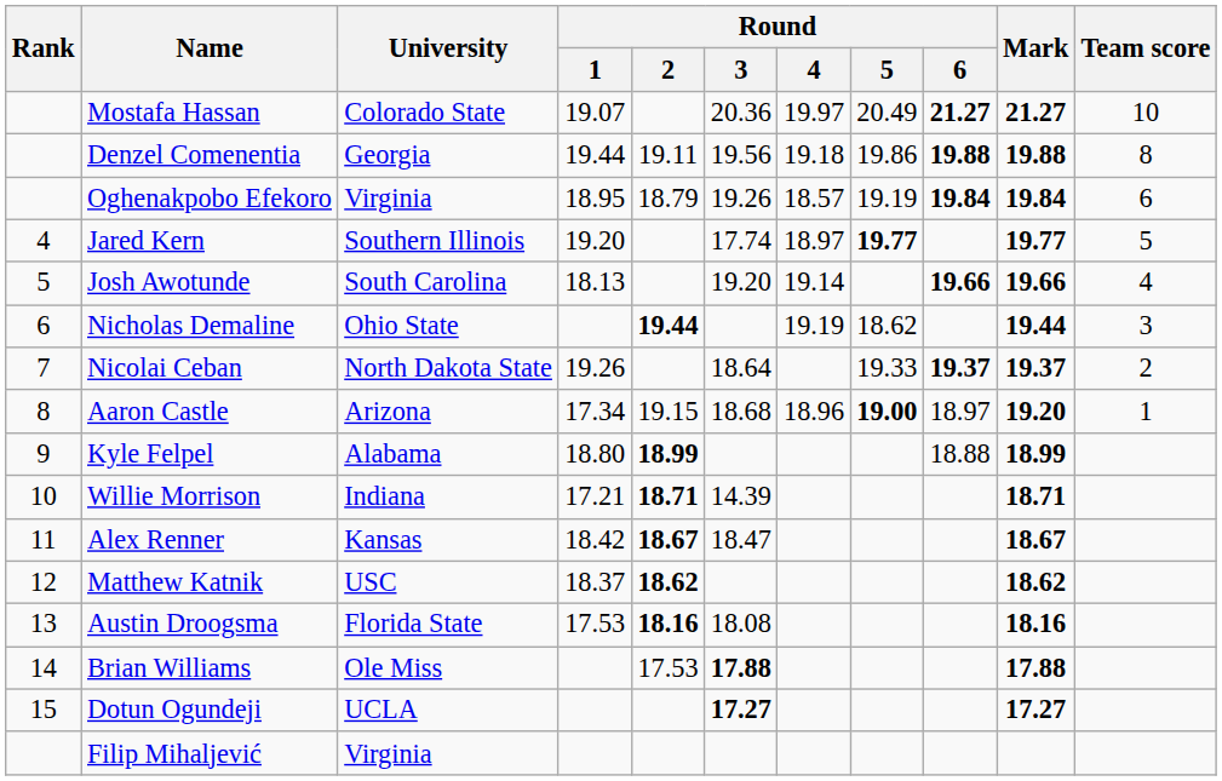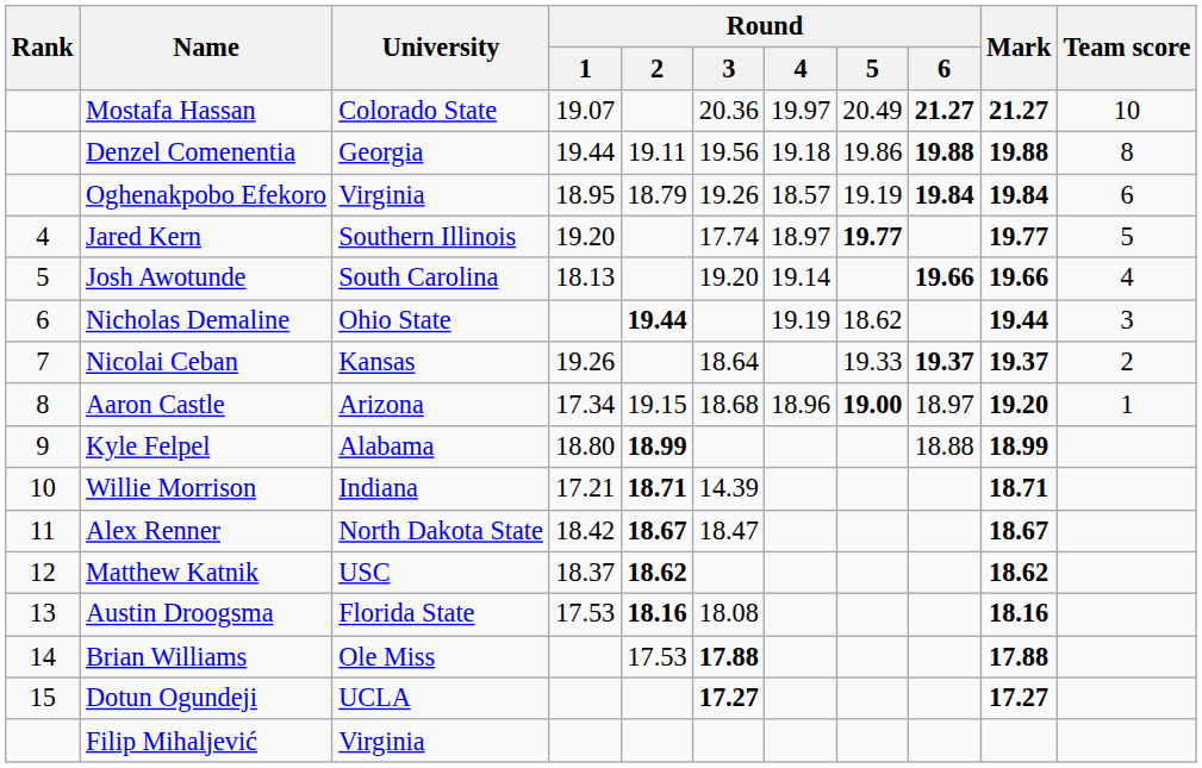 <table class="wikitable sortable" style="text-align:center">
 <tr>
 <th rowspan=2>Rank</th>
 <th rowspan=2>Name</th>
 <th rowspan=2>University</th>
 <th colspan=6>Round</th>
 <th rowspan=2>Mark</th>
 <th rowspan=2>Team score</th>
 </tr>
 <tr>
 <th>1</th>
 <th>2</th>
 <th>3</th>
 <th>4</th>
 <th>5</th>
 <th>6</th>
 </tr>
 <tr>
 <td></td>
 <td align=left><a href='#'>Mostafa Hassan</a> </td>
 <td align=left><a href='#'>Colorado State</a></td>
 <td>19.07</td>
 <td></td>
 <td>20.36</td>
 <td>19.97</td>
 <td>20.49</td>
 <td><strong>21.27</strong></td>
 <td><strong>21.27</strong></td>
 <td>10</td>
 </tr>
 <tr>
 <td></td>
 <td align=left><a href='#'>Denzel Comenentia</a> </td>
 <td align=left><a href='#'>Georgia</a></td>
 <td>19.44</td>
 <td>19.11</td>
 <td>19.56</td>
 <td>19.18</td>
 <td>19.86</td>
 <td><strong>19.88</strong></td>
 <td><strong>19.88</strong></td>
 <td>8</td>
 </tr>
 <tr>
 <td></td>
 <td align=left><a href='#'>Oghenakpobo Efekoro</a> </td>
 <td align=left><a href='#'>Virginia</a></td>
 <td>18.95</td>
 <td>18.79</td>
 <td>19.26</td>
 <td>18.57</td>
 <td>19.19</td>
 <td><strong>19.84</strong></td>
 <td><strong>19.84</strong></td>
 <td>6</td>
 </tr>
 <tr>
 <td>4</td>
 <td align=left><a href='#'>Jared Kern</a></td>
 <td align=left><a href='#'>Southern Illinois</a></td>
 <td>19.20</td>
 <td></td>
 <td>17.74</td>
 <td>18.97</td>
 <td><strong>19.77</strong></td>
 <td></td>
 <td><strong>19.77</strong></td>
 <td>5</td>
 </tr>
 <tr>
 <td>5</td>
 <td align=left><a href='#'>Josh Awotunde</a></td>
 <td align=left><a href='#'>South Carolina</a></td>
 <td>18.13</td>
 <td></td>
 <td>19.20</td>
 <td>19.14</td>
 <td></td>
 <td><strong>19.66</strong></td>
 <td><strong>19.66</strong></td>
 <td>4</td>
 </tr>
 <tr>
 <td>6</td>
 <td align=left><a href='#'>Nicholas Demaline</a></td>
 <td align=left><a href='#'>Ohio State</a></td>
 <td></td>
 <td><strong>19.44</strong></td>
 <td></td>
 <td>19.19</td>
 <td>18.62</td>
 <td></td>
 <td><strong>19.44</strong></td>
 <td>3</td>
 </tr>
 <tr>
 <td>7</td>
 <td align=left><a href='#'>Nicolai Ceban</a></td>
-<td align=left><a href='#'>North Dakota State</a></td>
+<td align=left><a href='#'>Kansas</a></td>
 <td>19.26</td>
 <td></td>
 <td>18.64</td>
 <td></td>
 <td>19.33</td>
 <td><strong>19.37</strong></td>
 <td><strong>19.37</strong></td>
 <td>2</td>
 </tr>
 <tr>
 <td>8</td>
 <td align=left><a href='#'>Aaron Castle</a></td>
 <td align=left><a href='#'>Arizona</a></td>
 <td>17.34</td>
 <td>19.15</td>
 <td>18.68</td>
 <td>18.96</td>
 <td><strong>19.00</strong></td>
 <td>18.97</td>
 <td><strong>19.20</strong></td>
 <td>1</td>
 </tr>
 <tr>
 <td>9</td>
 <td align=left><a href='#'>Kyle Felpel</a></td>
 <td align=left><a href='#'>Alabama</a></td>
 <td>18.80</td>
 <td><strong>18.99</strong></td>
 <td></td>
 <td></td>
 <td></td>
 <td>18.88</td>
 <td><strong>18.99</strong></td>
 <td></td>
 </tr>
 <tr>
 <td>10</td>
 <td align=left><a href='#'>Willie Morrison</a></td>
 <td align=left><a href='#'>Indiana</a></td>
 <td>17.21</td>
 <td><strong>18.71</strong></td>
 <td>14.39</td>
 <td></td>
 <td></td>
 <td></td>
 <td><strong>18.71</strong></td>
 <td></td>
 </tr>
 <tr>
 <td>11</td>
 <td align=left><a href='#'>Alex Renner</a></td>
-<td align=left><a href='#'>Kansas</a></td>
+<td align=left><a href='#'>North Dakota State</a></td>
 <td>18.42</td>
 <td><strong>18.67</strong></td>
 <td>18.47</td>
 <td></td>
 <td></td>
 <td></td>
 <td><strong>18.67</strong></td>
 <td></td>
 </tr>
 <tr>
 <td>12</td>
 <td align=left><a href='#'>Matthew Katnik</a></td>
 <td align=left><a href='#'>USC</a></td>
 <td>18.37</td>
 <td><strong>18.62</strong></td>
 <td></td>
 <td></td>
 <td></td>
 <td></td>
 <td><strong>18.62</strong></td>
 <td></td>
 </tr>
 <tr>
 <td>13</td>
 <td align=left><a href='#'>Austin Droogsma</a></td>
 <td align=left><a href='#'>Florida State</a></td>
 <td>17.53</td>
 <td><strong>18.16</strong></td>
 <td>18.08</td>
 <td></td>
 <td></td>
 <td></td>
 <td><strong>18.16</strong></td>
 <td></td>
 </tr>
 <tr>
 <td>14</td>
 <td align=left><a href='#'>Brian Williams</a></td>
 <td align=left><a href='#'>Ole Miss</a></td>
 <td></td>
 <td>17.53</td>
 <td><strong>17.88</strong></td>
 <td></td>
 <td></td>
 <td></td>
 <td><strong>17.88</strong></td>
 <td></td>
 </tr>
 <tr>
 <td>15</td>
 <td align=left><a href='#'>Dotun Ogundeji</a></td>
 <td align=left><a href='#'>UCLA</a></td>
 <td></td>
 <td></td>
 <td><strong>17.27</strong></td>
 <td></td>
 <td></td>
 <td></td>
 <td><strong>17.27</strong></td>
 <td></td>
 </tr>
 <tr>
 <td></td>
 <td align=left><a href='#'>Filip Mihaljević</a> </td>
 <td align=left><a href='#'>Virginia</a></td>
 <td></td>
 <td></td>
 <td></td>
 <td></td>
 <td></td>
 <td></td>
 <td><strong></strong></td>
 <td></td>
 </tr>
 </table>
